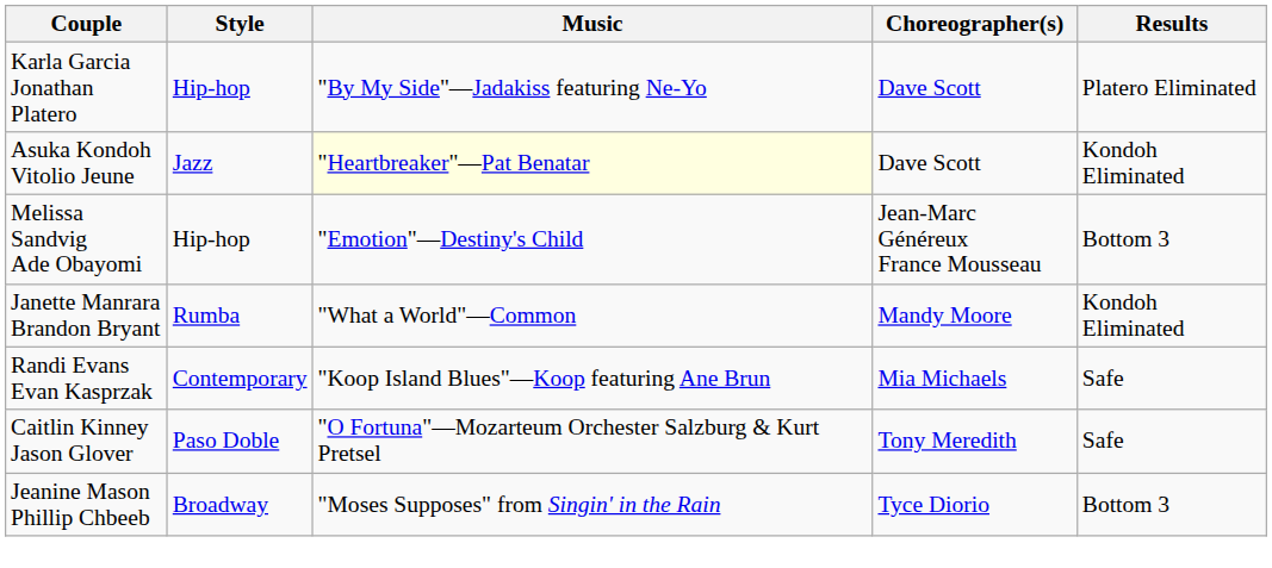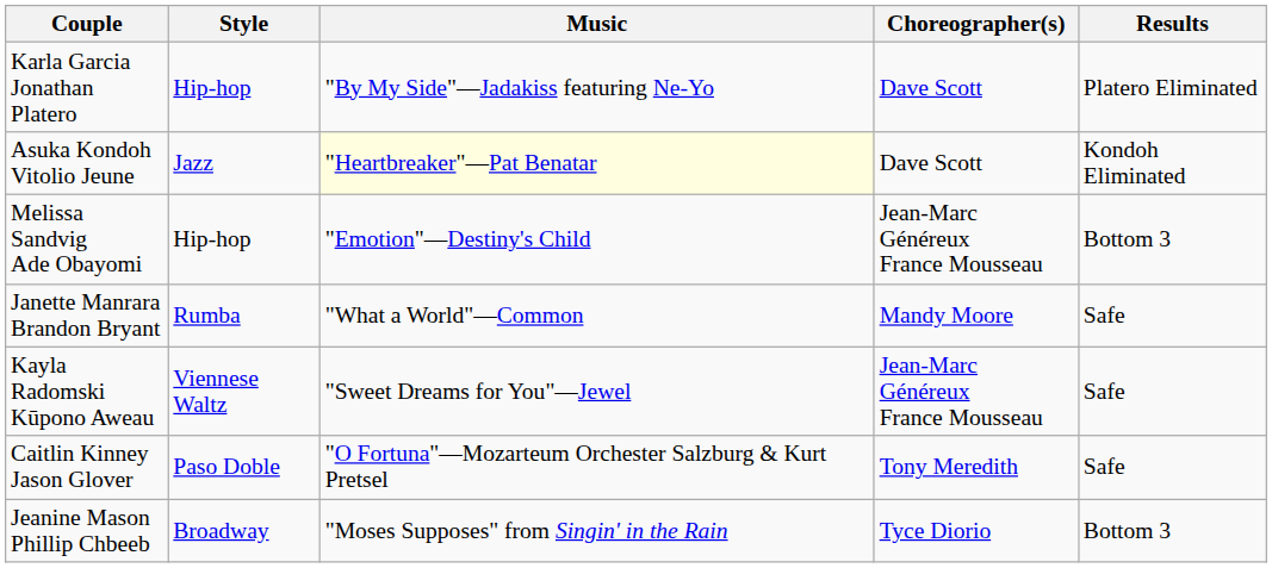 <table class="wikitable">
 <tr>
 <th>Couple</th>
 <th>Style</th>
 <th>Music</th>
 <th>Choreographer(s)</th>
 <th>Results</th>
 </tr>
 <tr>
 <td>Karla Garcia<br>Jonathan Platero</td>
 <td><a href='#'>Hip-hop</a></td>
 <td>"<a href='#'>By My Side</a>"—<a href='#'>Jadakiss</a> featuring <a href='#'>Ne-Yo</a></td>
 <td><a href='#'>Dave Scott</a></td>
 <td>Platero Eliminated</td>
 </tr>
 <tr>
 <td>Asuka Kondoh<br>Vitolio Jeune</td>
 <td><a href='#'>Jazz</a></td>
 <td style="background: lightyellow;">"<a href='#'>Heartbreaker</a>"—<a href='#'>Pat Benatar</a></td>
 <td>Dave Scott</td>
 <td>Kondoh Eliminated</td>
 </tr>
 <tr>
 <td>Melissa Sandvig<br>Ade Obayomi</td>
 <td>Hip-hop</td>
 <td>"<a href='#'>Emotion</a>"—<a href='#'>Destiny's Child</a></td>
 <td>Jean-Marc Généreux<br>France Mousseau</td>
 <td>Bottom 3</td>
 </tr>
 <tr>
 <td>Janette Manrara<br>Brandon Bryant</td>
 <td><a href='#'>Rumba</a></td>
 <td>"What a World"—<a href='#'>Common</a></td>
 <td><a href='#'>Mandy Moore</a></td>
-<td>Kondoh Eliminated</td>
+<td>Safe</td>
 </tr>
 <tr>
-<td>Randi Evans<br>Evan Kasprzak</td>
-<td><a href='#'>Contemporary</a></td>
-<td>"Koop Island Blues"—<a href='#'>Koop</a> featuring <a href='#'>Ane Brun</a></td>
-<td><a href='#'>Mia Michaels</a></td>
+<td>Kayla Radomski<br>Kūpono Aweau</td>
+<td><a href='#'>Viennese Waltz</a></td>
+<td>"Sweet Dreams for You"—<a href='#'>Jewel</a></td>
+<td><a href='#'>Jean-Marc Généreux</a><br>France Mousseau</td>
 <td>Safe</td>
 </tr>
 <tr>
 <td>Caitlin Kinney<br>Jason Glover</td>
 <td><a href='#'>Paso Doble</a></td>
 <td>"<a href='#'>O Fortuna</a>"—Mozarteum Orchester Salzburg & Kurt Pretsel</td>
 <td><a href='#'>Tony Meredith</a></td>
 <td>Safe</td>
 </tr>
 <tr>
 <td>Jeanine Mason<br>Phillip Chbeeb</td>
 <td><a href='#'>Broadway</a></td>
 <td>"Moses Supposes" from <em><a href='#'>Singin' in the Rain</a></em></td>
 <td><a href='#'>Tyce Diorio</a></td>
 <td>Bottom 3</td>
 </tr>
 </table>
